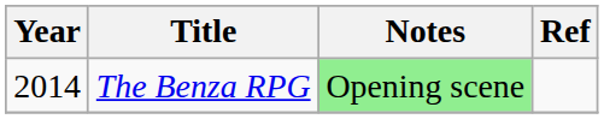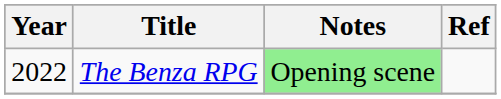 <table class="wikitable">
 <tr>
 <th>Year</th>
 <th>Title</th>
 <th>Notes</th>
 <th>Ref</th>
 </tr>
 <tr>
-<td>2014</td>
+<td>2022</td>
 <td><em><a href='#'>The Benza RPG</a></em></td>
 <td style="background: lightgreen;">Opening scene</td>
 <td></td>
 </tr>
 <tr>
 </tr>
 </table>
